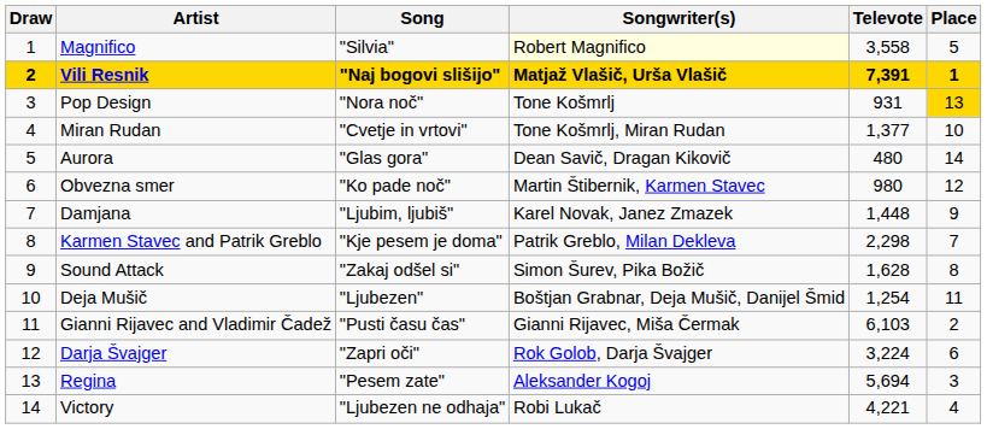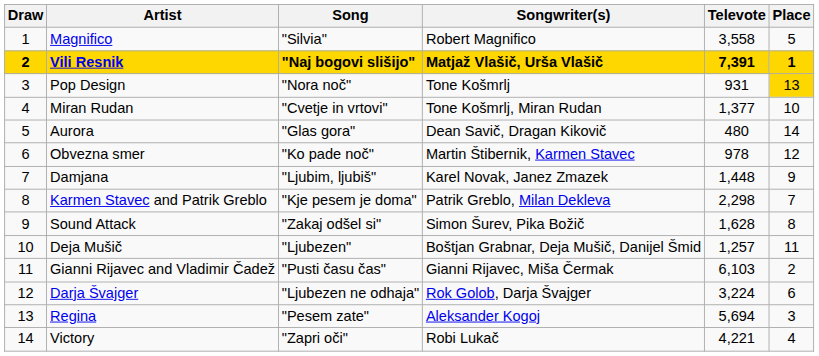 <table class="sortable wikitable" style="margin: 1em auto 1em auto; text-align:center">
 <tr>
 <th>Draw</th>
 <th>Artist</th>
 <th>Song</th>
 <th>Songwriter(s)</th>
 <th>Televote</th>
 <th>Place</th>
 </tr>
 <tr>
 <td>1</td>
 <td align="left"><a href='#'>Magnifico</a></td>
 <td align="left">"Silvia"</td>
-<td align="left" style="background: lightyellow;">Robert Magnifico</td>
+<td align="left">Robert Magnifico</td>
 <td>3,558</td>
 <td>5</td>
 </tr>
 <tr style="font-weight:bold; background:gold;">
 <td>2</td>
 <td align="left"><a href='#'>Vili Resnik</a></td>
 <td align="left">"Naj bogovi slišijo"</td>
 <td align="left">Matjaž Vlašič, Urša Vlašič</td>
 <td>7,391</td>
 <td>1</td>
 </tr>
 <tr>
 <td>3</td>
 <td align="left">Pop Design</td>
 <td align="left">"Nora noč"</td>
 <td align="left">Tone Košmrlj</td>
 <td>931</td>
 <td style="background: gold;">13</td>
 </tr>
 <tr>
 <td>4</td>
 <td align="left">Miran Rudan</td>
 <td align="left">"Cvetje in vrtovi"</td>
 <td align="left">Tone Košmrlj, Miran Rudan</td>
 <td>1,377</td>
 <td>10</td>
 </tr>
 <tr>
 <td>5</td>
 <td align="left">Aurora</td>
 <td align="left">"Glas gora"</td>
 <td align="left">Dean Savič, Dragan Kikovič</td>
 <td>480</td>
 <td>14</td>
 </tr>
 <tr>
 <td>6</td>
 <td align="left">Obvezna smer</td>
 <td align="left">"Ko pade noč"</td>
 <td align="left">Martin Štibernik, <a href='#'>Karmen Stavec</a></td>
-<td>980</td>
+<td>978</td>
 <td>12</td>
 </tr>
 <tr>
 <td>7</td>
 <td align="left">Damjana</td>
 <td align="left">"Ljubim, ljubiš"</td>
 <td align="left">Karel Novak, Janez Zmazek</td>
 <td>1,448</td>
 <td>9</td>
 </tr>
 <tr>
 <td>8</td>
 <td align="left"><a href='#'>Karmen Stavec</a> and Patrik Greblo</td>
 <td align="left">"Kje pesem je doma"</td>
 <td align="left">Patrik Greblo, <a href='#'>Milan Dekleva</a></td>
 <td>2,298</td>
 <td>7</td>
 </tr>
 <tr>
 <td>9</td>
 <td align="left">Sound Attack</td>
 <td align="left">"Zakaj odšel si"</td>
 <td align="left">Simon Šurev, Pika Božič</td>
 <td>1,628</td>
 <td>8</td>
 </tr>
 <tr>
 <td>10</td>
 <td align="left">Deja Mušič</td>
 <td align="left">"Ljubezen"</td>
 <td align="left">Boštjan Grabnar, Deja Mušič, Danijel Šmid</td>
-<td>1,254</td>
+<td>1,257</td>
 <td>11</td>
 </tr>
 <tr>
 <td>11</td>
 <td align="left">Gianni Rijavec and Vladimir Čadež</td>
 <td align="left">"Pusti času čas"</td>
 <td align="left">Gianni Rijavec, Miša Čermak</td>
 <td>6,103</td>
 <td>2</td>
 </tr>
 <tr>
 <td>12</td>
 <td align="left"><a href='#'>Darja Švajger</a></td>
-<td align="left">"Zapri oči"</td>
+<td align="left">"Ljubezen ne odhaja"</td>
 <td align="left"><a href='#'>Rok Golob</a>, Darja Švajger</td>
 <td>3,224</td>
 <td>6</td>
 </tr>
 <tr>
 <td>13</td>
 <td align="left"><a href='#'>Regina</a></td>
 <td align="left">"Pesem zate"</td>
 <td align="left"><a href='#'>Aleksander Kogoj</a></td>
 <td>5,694</td>
 <td>3</td>
 </tr>
 <tr>
 <td>14</td>
 <td align="left">Victory</td>
-<td align="left">"Ljubezen ne odhaja"</td>
+<td align="left">"Zapri oči"</td>
 <td align="left">Robi Lukač</td>
 <td>4,221</td>
 <td>4</td>
 </tr>
 </table>
